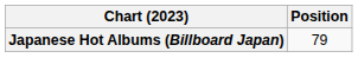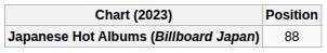 <table class="wikitable sortable plainrowheaders" style="text-align:center">
 <tr>
 <th scope="col">Chart (2023)</th>
 <th scope="col">Position</th>
 </tr>
 <tr>
 <th scope="row">Japanese Hot Albums (<em>Billboard Japan</em>)</th>
-<td>79</td>
+<td>88</td>
 </tr>
 </table>
